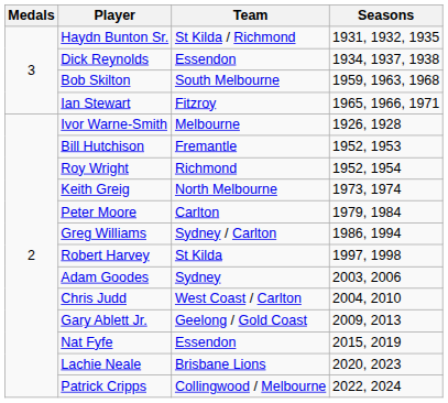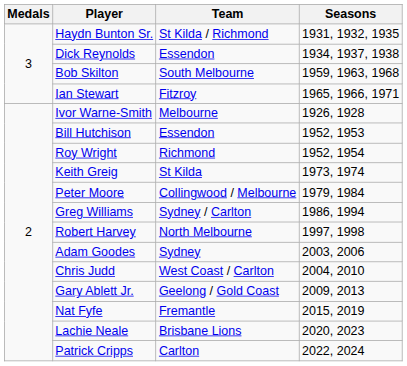 <table class="wikitable">
 <tr>
 <th>Medals</th>
 <th>Player</th>
 <th>Team</th>
 <th>Seasons</th>
 </tr>
 <tr>
 <td style="text-align:center;" rowspan="4">3</td>
 <td><a href='#'>Haydn Bunton Sr.</a></td>
 <td><a href='#'>St Kilda</a> / <a href='#'>Richmond</a></td>
 <td>1931, 1932, 1935</td>
 </tr>
 <tr>
 <td><a href='#'>Dick Reynolds</a></td>
 <td><a href='#'>Essendon</a></td>
 <td>1934, 1937, 1938</td>
 </tr>
 <tr>
 <td><a href='#'>Bob Skilton</a></td>
 <td><a href='#'>South Melbourne</a></td>
 <td>1959, 1963, 1968</td>
 </tr>
 <tr>
 <td><a href='#'>Ian Stewart</a></td>
 <td><a href='#'>Fitzroy</a></td>
 <td>1965, 1966, 1971</td>
 </tr>
 <tr>
 <td rowspan="13" style="text-align:center;">2</td>
 <td><a href='#'>Ivor Warne-Smith</a></td>
 <td><a href='#'>Melbourne</a></td>
 <td>1926, 1928</td>
 </tr>
 <tr>
 <td><a href='#'>Bill Hutchison</a></td>
-<td><a href='#'>Fremantle</a></td>
+<td><a href='#'>Essendon</a></td>
 <td>1952, 1953</td>
 </tr>
 <tr>
 <td><a href='#'>Roy Wright</a></td>
 <td><a href='#'>Richmond</a></td>
 <td>1952, 1954</td>
 </tr>
 <tr>
 <td><a href='#'>Keith Greig</a></td>
-<td><a href='#'>North Melbourne</a></td>
+<td><a href='#'>St Kilda</a></td>
 <td>1973, 1974</td>
 </tr>
 <tr>
 <td><a href='#'>Peter Moore</a></td>
-<td><a href='#'>Carlton</a></td>
+<td><a href='#'>Collingwood</a> / <a href='#'>Melbourne</a></td>
 <td>1979, 1984</td>
 </tr>
 <tr>
 <td><a href='#'>Greg Williams</a></td>
 <td><a href='#'>Sydney</a> / <a href='#'>Carlton</a></td>
 <td>1986, 1994</td>
 </tr>
 <tr>
 <td><a href='#'>Robert Harvey</a></td>
-<td><a href='#'>St Kilda</a></td>
+<td><a href='#'>North Melbourne</a></td>
 <td>1997, 1998</td>
 </tr>
 <tr>
 <td><a href='#'>Adam Goodes</a></td>
 <td><a href='#'>Sydney</a></td>
 <td>2003, 2006</td>
 </tr>
 <tr>
 <td><a href='#'>Chris Judd</a></td>
 <td><a href='#'>West Coast</a> / <a href='#'>Carlton</a></td>
 <td>2004, 2010</td>
 </tr>
 <tr>
 <td><a href='#'>Gary Ablett Jr.</a></td>
 <td><a href='#'>Geelong</a> / <a href='#'>Gold Coast</a></td>
 <td>2009, 2013</td>
 </tr>
 <tr>
 <td><a href='#'>Nat Fyfe</a></td>
-<td><a href='#'>Essendon</a></td>
+<td><a href='#'>Fremantle</a></td>
 <td>2015, 2019</td>
 </tr>
 <tr>
 <td><a href='#'>Lachie Neale</a></td>
 <td><a href='#'>Brisbane Lions</a></td>
 <td>2020, 2023</td>
 </tr>
 <tr>
 <td><a href='#'>Patrick Cripps</a></td>
-<td><a href='#'>Collingwood</a> / <a href='#'>Melbourne</a></td>
+<td><a href='#'>Carlton</a></td>
 <td>2022, 2024</td>
 </tr>
 </table>
